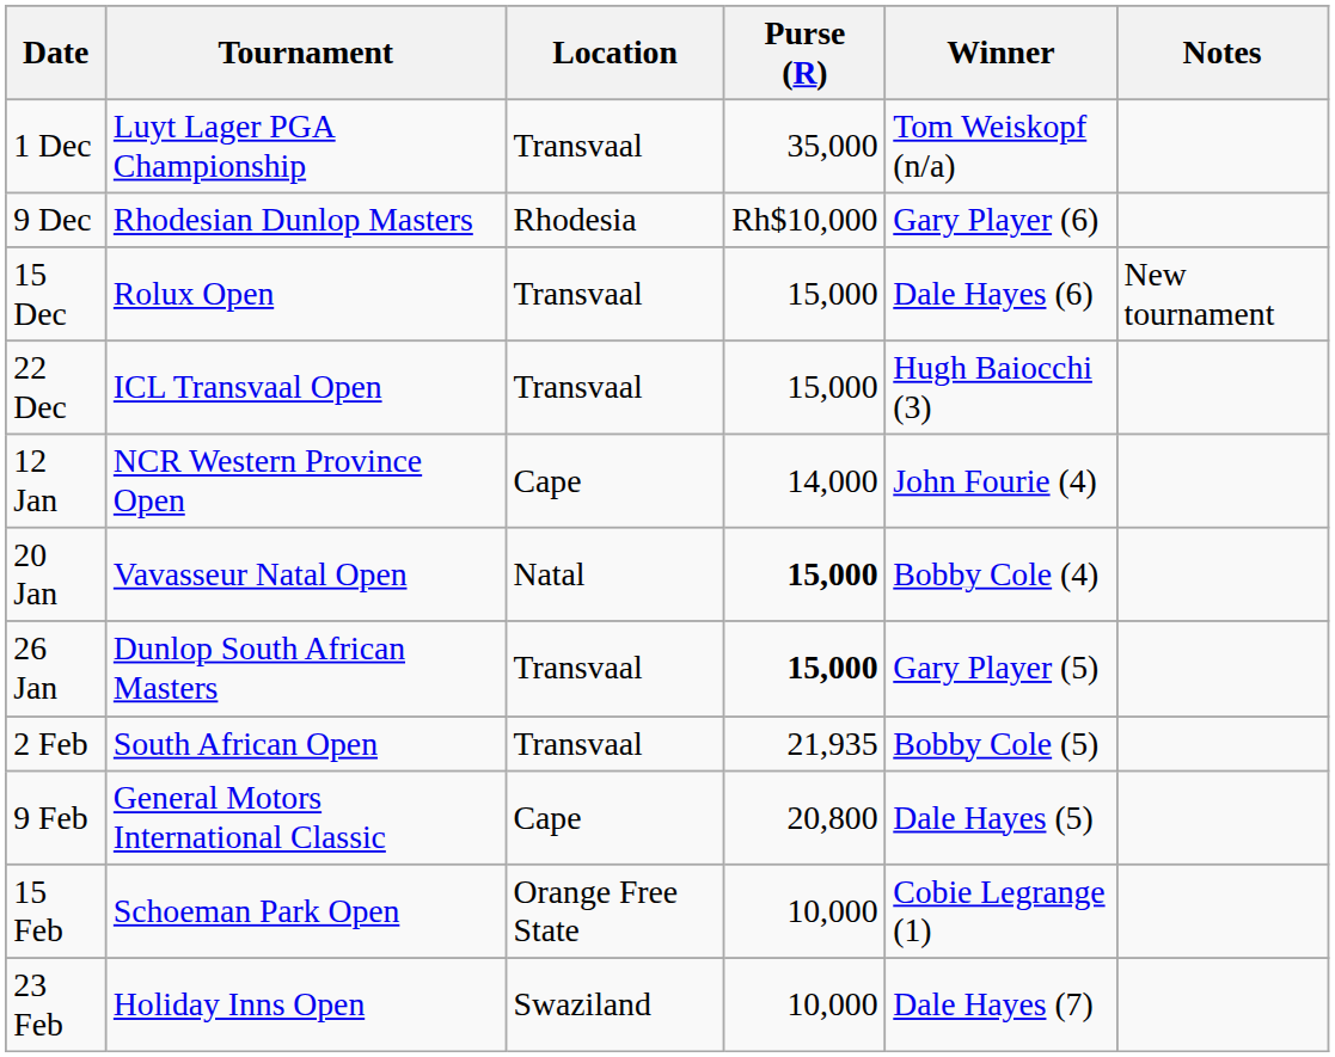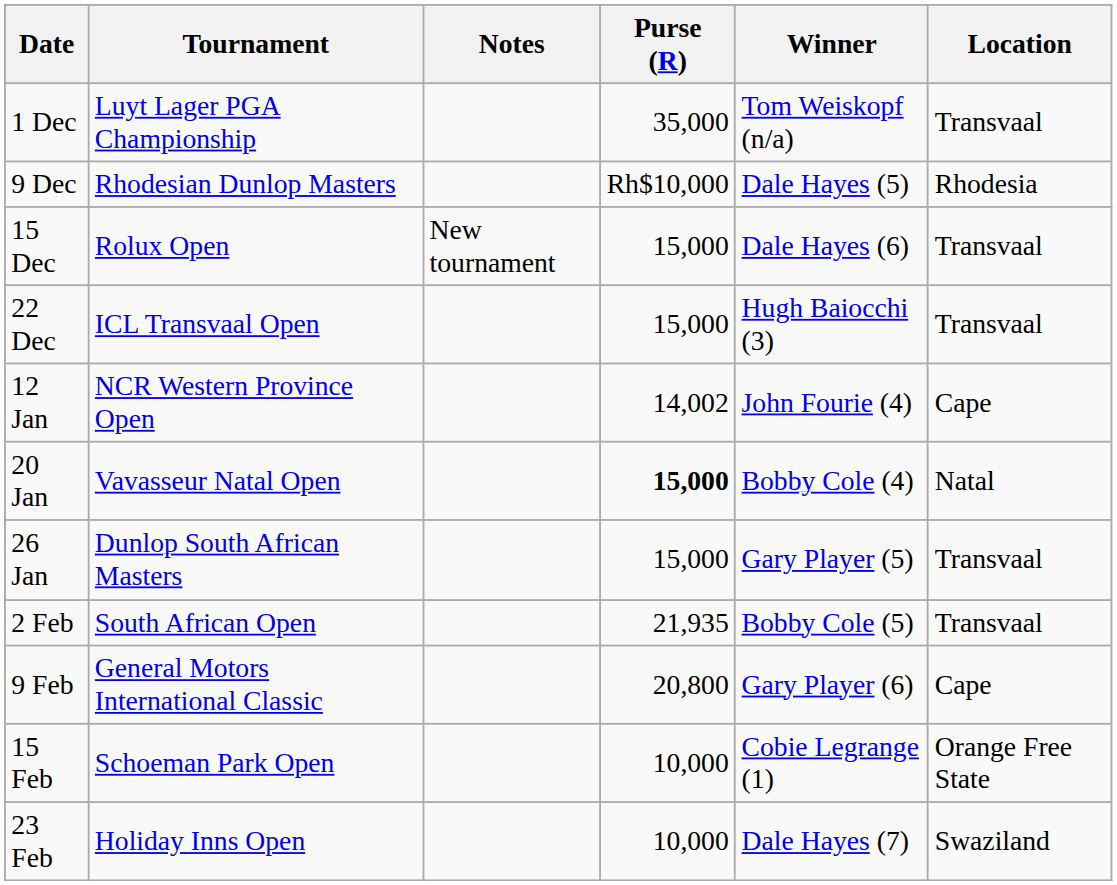 <table class="wikitable" style="font-size:95%">
 <tr>
 <th>Date</th>
 <th>Tournament</th>
-<th>Location</th>
+<th>Notes</th>
 <th>Purse<br>(<a href='#'>R</a>)</th>
 <th>Winner</th>
-<th>Notes</th>
+<th>Location</th>
 </tr>
 <tr>
 <td>1 Dec</td>
 <td><a href='#'>Luyt Lager PGA Championship</a></td>
-<td>Transvaal</td>
+<td></td>
 <td align=right>35,000</td>
 <td> <a href='#'>Tom Weiskopf</a> (n/a)</td>
-<td></td>
+<td>Transvaal</td>
 </tr>
 <tr>
 <td>9 Dec</td>
 <td><a href='#'>Rhodesian Dunlop Masters</a></td>
+<td></td>
+<td align=right>Rh$10,000</td>
+<td> <a href='#'>Dale Hayes</a> (5)</td>
 <td>Rhodesia</td>
-<td align=right>Rh$10,000</td>
-<td> <a href='#'>Gary Player</a> (6)</td>
-<td></td>
 </tr>
 <tr>
 <td>15 Dec</td>
 <td><a href='#'>Rolux Open</a></td>
-<td>Transvaal</td>
+<td>New tournament</td>
 <td align=right>15,000</td>
 <td> <a href='#'>Dale Hayes</a> (6)</td>
-<td>New tournament</td>
+<td>Transvaal</td>
 </tr>
 <tr>
 <td>22 Dec</td>
 <td><a href='#'>ICL Transvaal Open</a></td>
-<td>Transvaal</td>
+<td></td>
 <td align=right>15,000</td>
 <td> <a href='#'>Hugh Baiocchi</a> (3)</td>
-<td></td>
+<td>Transvaal</td>
 </tr>
 <tr>
 <td>12 Jan</td>
 <td><a href='#'>NCR Western Province Open</a></td>
+<td></td>
+<td align=right>14,002</td>
+<td> <a href='#'>John Fourie</a> (4)</td>
 <td>Cape</td>
-<td align=right>14,000</td>
-<td> <a href='#'>John Fourie</a> (4)</td>
-<td></td>
 </tr>
 <tr>
 <td>20 Jan</td>
 <td><a href='#'>Vavasseur Natal Open</a></td>
-<td>Natal</td>
+<td></td>
 <td align=right><strong>15,000</strong></td>
 <td> <a href='#'>Bobby Cole</a> (4)</td>
-<td></td>
+<td>Natal</td>
 </tr>
 <tr>
 <td>26 Jan</td>
 <td><a href='#'>Dunlop South African Masters</a></td>
+<td></td>
+<td align=right>15,000</td>
+<td> <a href='#'>Gary Player</a> (5)</td>
 <td>Transvaal</td>
-<td align=right><strong>15,000</strong></td>
-<td> <a href='#'>Gary Player</a> (5)</td>
-<td></td>
 </tr>
 <tr>
 <td>2 Feb</td>
 <td><a href='#'>South African Open</a></td>
-<td>Transvaal</td>
+<td></td>
 <td align=right>21,935</td>
 <td> <a href='#'>Bobby Cole</a> (5)</td>
-<td></td>
+<td>Transvaal</td>
 </tr>
 <tr>
 <td>9 Feb</td>
 <td><a href='#'>General Motors International Classic</a></td>
+<td></td>
+<td align=right>20,800</td>
+<td> <a href='#'>Gary Player</a> (6)</td>
 <td>Cape</td>
-<td align=right>20,800</td>
-<td> <a href='#'>Dale Hayes</a> (5)</td>
-<td></td>
 </tr>
 <tr>
 <td>15 Feb</td>
 <td><a href='#'>Schoeman Park Open</a></td>
-<td>Orange Free State</td>
+<td></td>
 <td align=right>10,000</td>
 <td> <a href='#'>Cobie Legrange</a> (1)</td>
-<td></td>
+<td>Orange Free State</td>
 </tr>
 <tr>
 <td>23 Feb</td>
 <td><a href='#'>Holiday Inns Open</a></td>
-<td>Swaziland</td>
+<td></td>
 <td align=right>10,000</td>
 <td> <a href='#'>Dale Hayes</a> (7)</td>
-<td></td>
+<td>Swaziland</td>
 </tr>
 </table>
